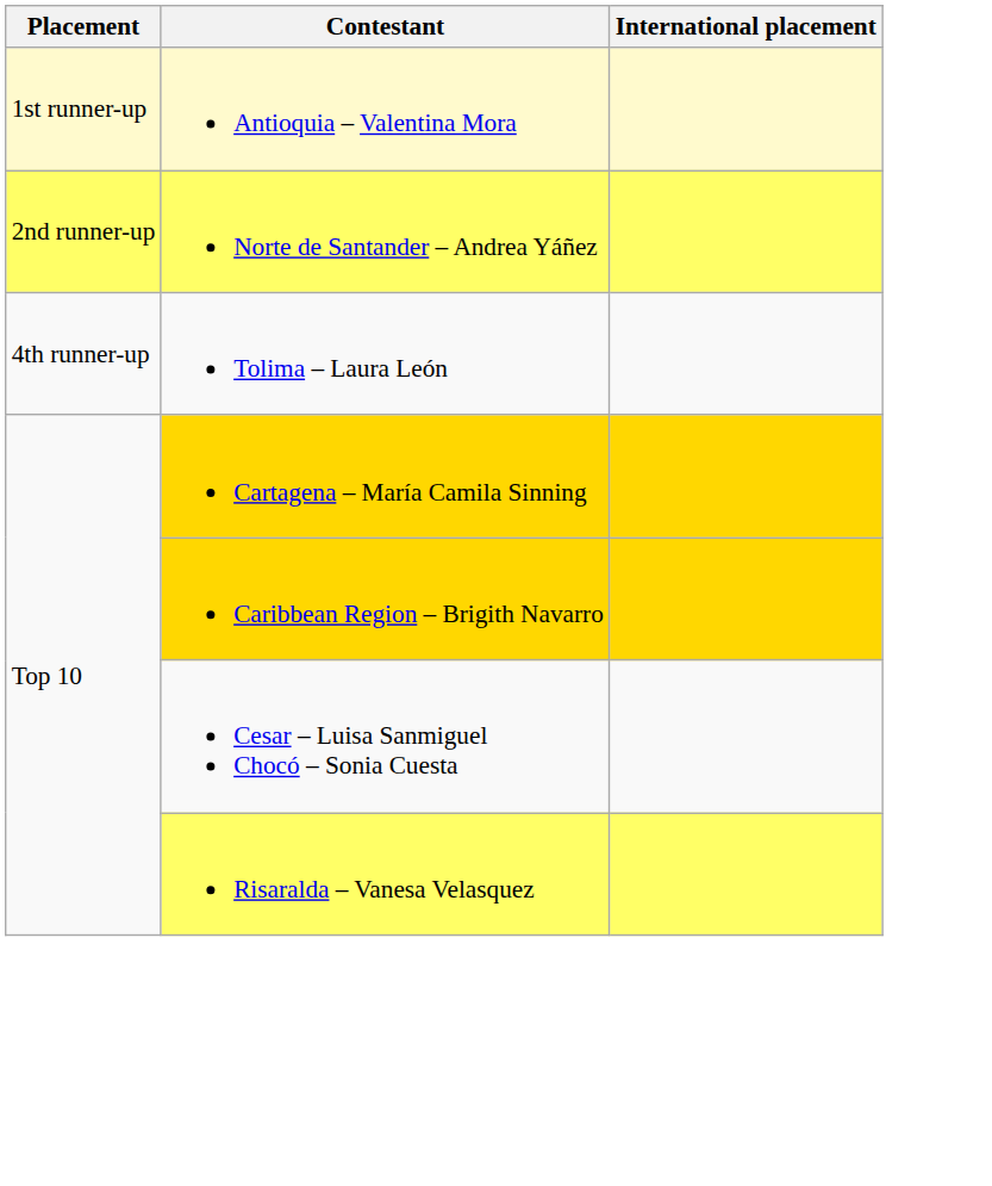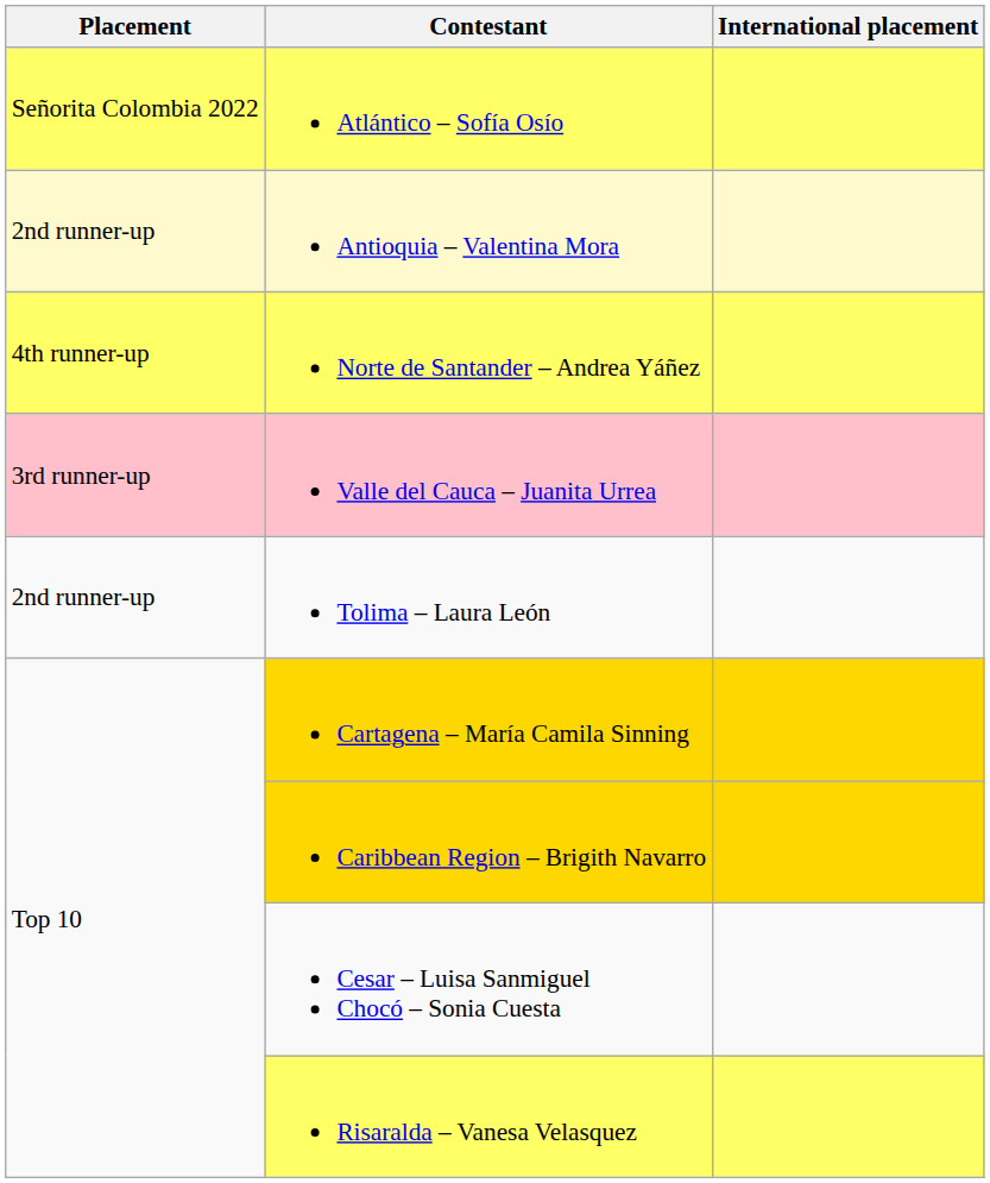 <table class="wikitable sortable" style="font-size: 95%;">
 <tr>
 <th>Placement</th>
 <th>Contestant</th>
 <th>International placement</th>
 </tr>
+<tr style="background:#FFFF66;">
+<td>Señorita Colombia 2022</td>
+<td><br><ul><li><a href='#'>Atlántico</a> – <a href='#'>Sofía Osío</a></li></ul></td>
+<td></td>
+</tr>
 <tr style="background:#FFFACD;">
-<td>1st runner-up</td>
+<td>2nd runner-up</td>
 <td><br><ul><li><a href='#'>Antioquia</a> – <a href='#'>Valentina Mora</a></li></ul></td>
 <td></td>
 </tr>
 <tr style="background:#FFFF66;">
-<td>2nd runner-up</td>
+<td>4th runner-up</td>
 <td><br><ul><li><a href='#'>Norte de Santander</a> – Andrea Yáñez</li></ul></td>
 <td></td>
 </tr>
+<tr style="background:pink;">
+<td>3rd runner-up</td>
+<td><br><ul><li><a href='#'>Valle del Cauca</a> – <a href='#'>Juanita Urrea</a></li></ul></td>
+<td></td>
+</tr>
 <tr>
-<td>4th runner-up</td>
+<td>2nd runner-up</td>
 <td><br><ul><li><a href='#'>Tolima</a> – Laura León</li></ul></td>
 </tr>
 <tr>
 <td rowspan=4>Top 10</td>
 <td style="background-color:gold"><br><ul><li><a href='#'>Cartagena</a> – María Camila Sinning</li></ul></td>
 <td style="background-color:gold"></td>
 </tr>
 <tr>
 <td style="background-color:gold"><br><ul><li><a href='#'>Caribbean Region</a> – Brigith Navarro</li></ul></td>
 <td style="background-color:gold"></td>
 </tr>
 <tr>
 <td><br><ul><li><a href='#'>Cesar</a> – Luisa Sanmiguel</li><li><a href='#'>Chocó</a> – Sonia Cuesta</li></ul></td>
 </tr>
 <tr>
 <td style="background:#FFFF66;"><br><ul><li><a href='#'>Risaralda</a> – Vanesa Velasquez</li></ul></td>
 <td style="background:#FFFF66;"></td>
 </tr>
 </table>
